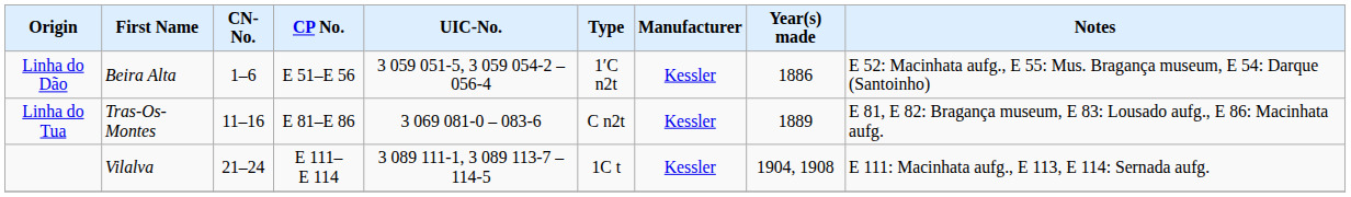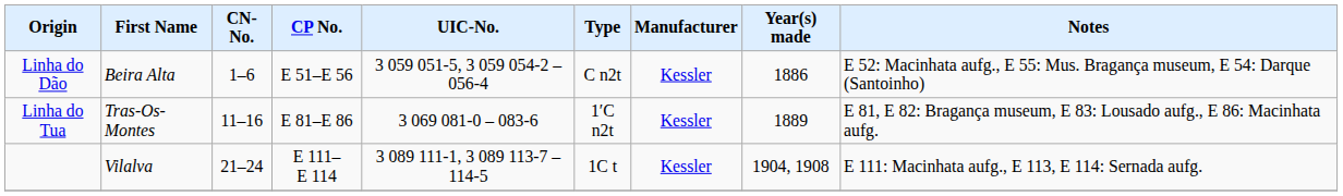 <table class="wikitable" style=text-align:center;>
 <tr>
 <th style=background-color:#def;>Origin</th>
 <th style=background-color:#def;>First Name</th>
 <th style=background-color:#def;>CN-No.</th>
 <th style=background-color:#def;><a href='#'>CP</a> No.</th>
 <th style=background-color:#def;>UIC-No.</th>
 <th style=background-color:#def;>Type</th>
 <th style=background-color:#def;>Manufacturer</th>
 <th style=background-color:#def;>Year(s) made</th>
 <th style=background-color:#def;>Notes</th>
 </tr>
 <tr>
 <td><a href='#'>Linha do Dão</a></td>
 <td align=left><em>Beira Alta</em></td>
 <td>1–6</td>
 <td>E 51–E 56</td>
 <td>3 059 051-5, 3 059 054-2 – 056-4</td>
-<td>1′C n2t</td>
+<td>C n2t</td>
 <td><a href='#'>Kessler</a></td>
 <td>1886</td>
 <td align=left>E 52: Macinhata aufg., E 55: Mus. Bragança museum, E 54: Darque (Santoinho)</td>
 </tr>
 <tr>
 <td><a href='#'>Linha do Tua</a></td>
 <td align=left><em>Tras-Os-Montes</em></td>
 <td>11–16</td>
 <td>E 81–E 86</td>
 <td>3 069 081-0 – 083-6</td>
-<td>C n2t</td>
+<td>1′C n2t</td>
 <td><a href='#'>Kessler</a></td>
 <td>1889</td>
 <td align=left>E 81, E 82: Bragança museum, E 83: Lousado aufg., E 86: Macinhata aufg.</td>
 </tr>
 <tr>
 <td></td>
 <td align=left><em>Vilalva</em></td>
 <td>21–24</td>
 <td>E 111–E 114</td>
 <td>3 089 111-1, 3 089 113-7 – 114-5</td>
 <td>1C t</td>
 <td><a href='#'>Kessler</a></td>
 <td>1904, 1908</td>
 <td align=left>E 111: Macinhata aufg., E 113, E 114: Sernada aufg.</td>
 </tr>
 <tr>
 </tr>
 </table>
